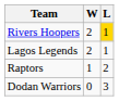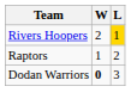 <table class="wikitable">
 <tr>
 <th>Team</th>
 <th>W</th>
 <th>L</th>
 </tr>
 <tr>
 <td><a href='#'>Rivers Hoopers</a></td>
 <td>2</td>
 <td style="background: gold;">1</td>
 </tr>
 <tr>
-<td>Lagos Legends</td>
-<td>2</td>
-<td>1</td>
-</tr>
-<tr>
 <td>Raptors</td>
 <td>1</td>
 <td>2</td>
 </tr>
 <tr>
 <td>Dodan Warriors</td>
-<td>0</td>
+<td><strong>0</strong></td>
 <td>3</td>
 </tr>
 </table>
